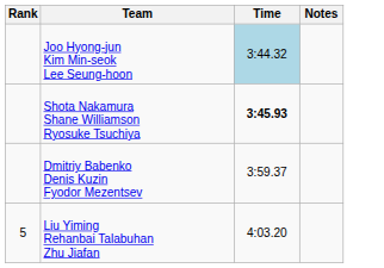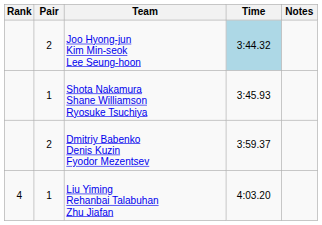 <table class=wikitable style="text-align:center">
 <tr>
 <th width=40>Rank</th>
+<th width=40>Pair</th>
 <th width=250>Team</th>
 <th width=80>Time</th>
 <th width=50>Notes</th>
 </tr>
 <tr>
 <td></td>
+<td>2</td>
 <td align=left><br><a href='#'>Joo Hyong-jun</a><br><a href='#'>Kim Min-seok</a><br><a href='#'>Lee Seung-hoon</a></td>
 <td style="background: lightblue;">3:44.32</td>
 <td></td>
 </tr>
 <tr>
 <td></td>
+<td>1</td>
 <td align=left><br><a href='#'>Shota Nakamura</a><br><a href='#'>Shane Williamson</a><br><a href='#'>Ryosuke Tsuchiya</a></td>
-<td><strong>3:45.93</strong></td>
+<td>3:45.93</td>
 <td></td>
 </tr>
 <tr>
 <td></td>
+<td>2</td>
 <td align=left><br><a href='#'>Dmitriy Babenko</a><br><a href='#'>Denis Kuzin</a><br><a href='#'>Fyodor Mezentsev</a></td>
 <td>3:59.37</td>
 <td></td>
 </tr>
 <tr>
-<td>5</td>
+<td>4</td>
+<td>1</td>
 <td align=left><br><a href='#'>Liu Yiming</a><br><a href='#'>Rehanbai Talabuhan</a><br><a href='#'>Zhu Jiafan</a></td>
 <td>4:03.20</td>
 <td></td>
 </tr>
 </table>
